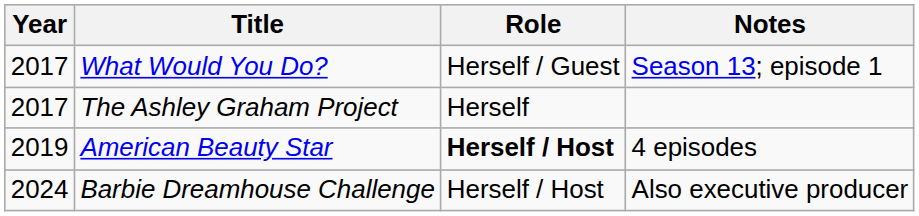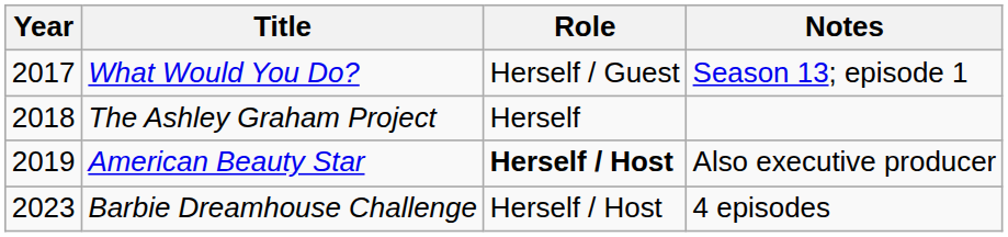 <table class="wikitable sortable">
 <tr>
 <th>Year</th>
 <th>Title</th>
 <th>Role</th>
 <th class="unsortable">Notes</th>
 </tr>
 <tr>
 <td>2017</td>
 <td><em><a href='#'>What Would You Do?</a></em></td>
 <td>Herself / Guest</td>
 <td><a href='#'>Season 13</a>; episode 1</td>
 </tr>
 <tr>
-<td>2017</td>
+<td>2018</td>
 <td><em>The Ashley Graham Project</em></td>
 <td>Herself</td>
 <td></td>
 </tr>
 <tr>
 <td>2019</td>
 <td><em><a href='#'>American Beauty Star</a></em></td>
 <td><strong>Herself / Host</strong></td>
+<td>Also executive producer</td>
+</tr>
+<tr>
+<td>2023</td>
+<td><em>Barbie Dreamhouse Challenge</em></td>
+<td>Herself / Host</td>
 <td>4 episodes</td>
 </tr>
-<tr>
-<td>2024</td>
-<td><em>Barbie Dreamhouse Challenge</em></td>
-<td>Herself / Host</td>
-<td>Also executive producer</td>
-</tr>
 </table>
